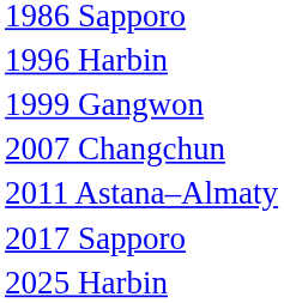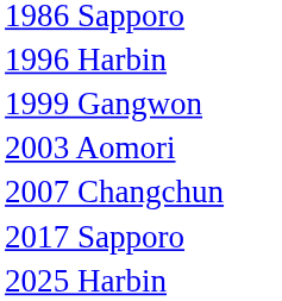 <table>
 <tr>
 <td><a href='#'>1986 Sapporo</a></td>
 <td></td>
 <td></td>
 <td></td>
 </tr>
 <tr>
 <td><a href='#'>1996 Harbin</a></td>
 <td></td>
 <td></td>
 <td></td>
 </tr>
 <tr>
 <td><a href='#'>1999 Gangwon</a></td>
 <td></td>
 <td></td>
 <td></td>
 </tr>
 <tr>
+<td><a href='#'>2003 Aomori</a></td>
+<td></td>
+<td></td>
+<td></td>
+</tr>
+<tr>
 <td rowspan=2><a href='#'>2007 Changchun</a></td>
 <td rowspan=2></td>
 <td rowspan=2></td>
 <td></td>
 </tr>
 <tr>
-<td></td>
-</tr>
-<tr>
-<td><a href='#'>2011 Astana–Almaty</a></td>
-<td></td>
-<td></td>
 <td></td>
 </tr>
 <tr>
 <td><a href='#'>2017 Sapporo</a></td>
 <td></td>
 <td></td>
 <td></td>
 </tr>
 <tr>
 <td><a href='#'>2025 Harbin</a></td>
 <td></td>
 <td></td>
 <td></td>
 </tr>
 </table>
